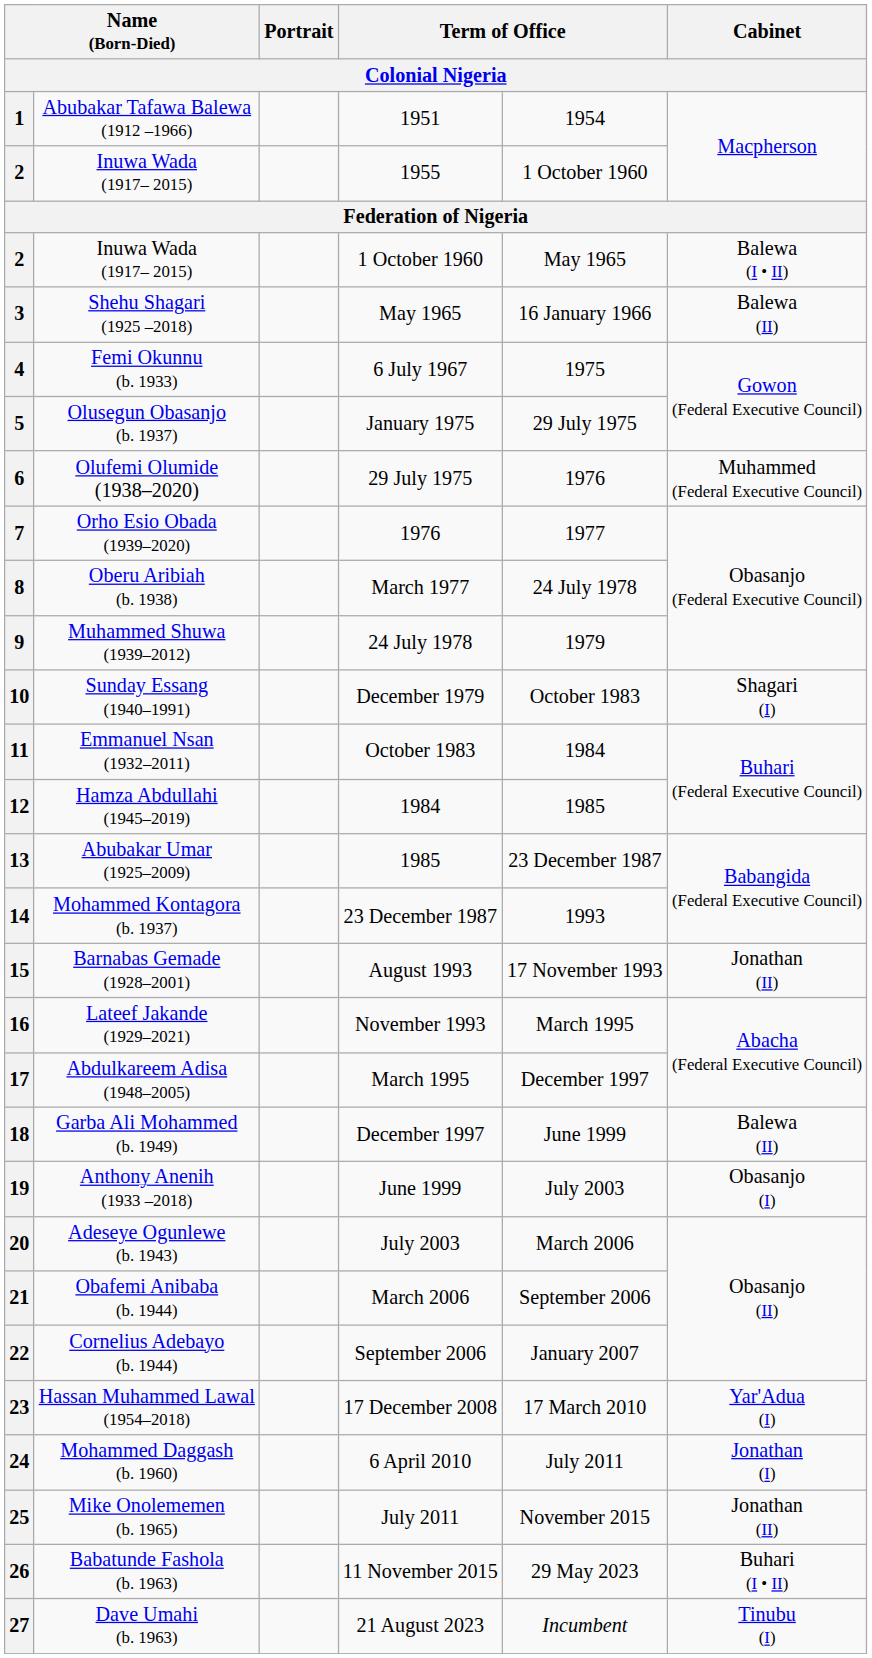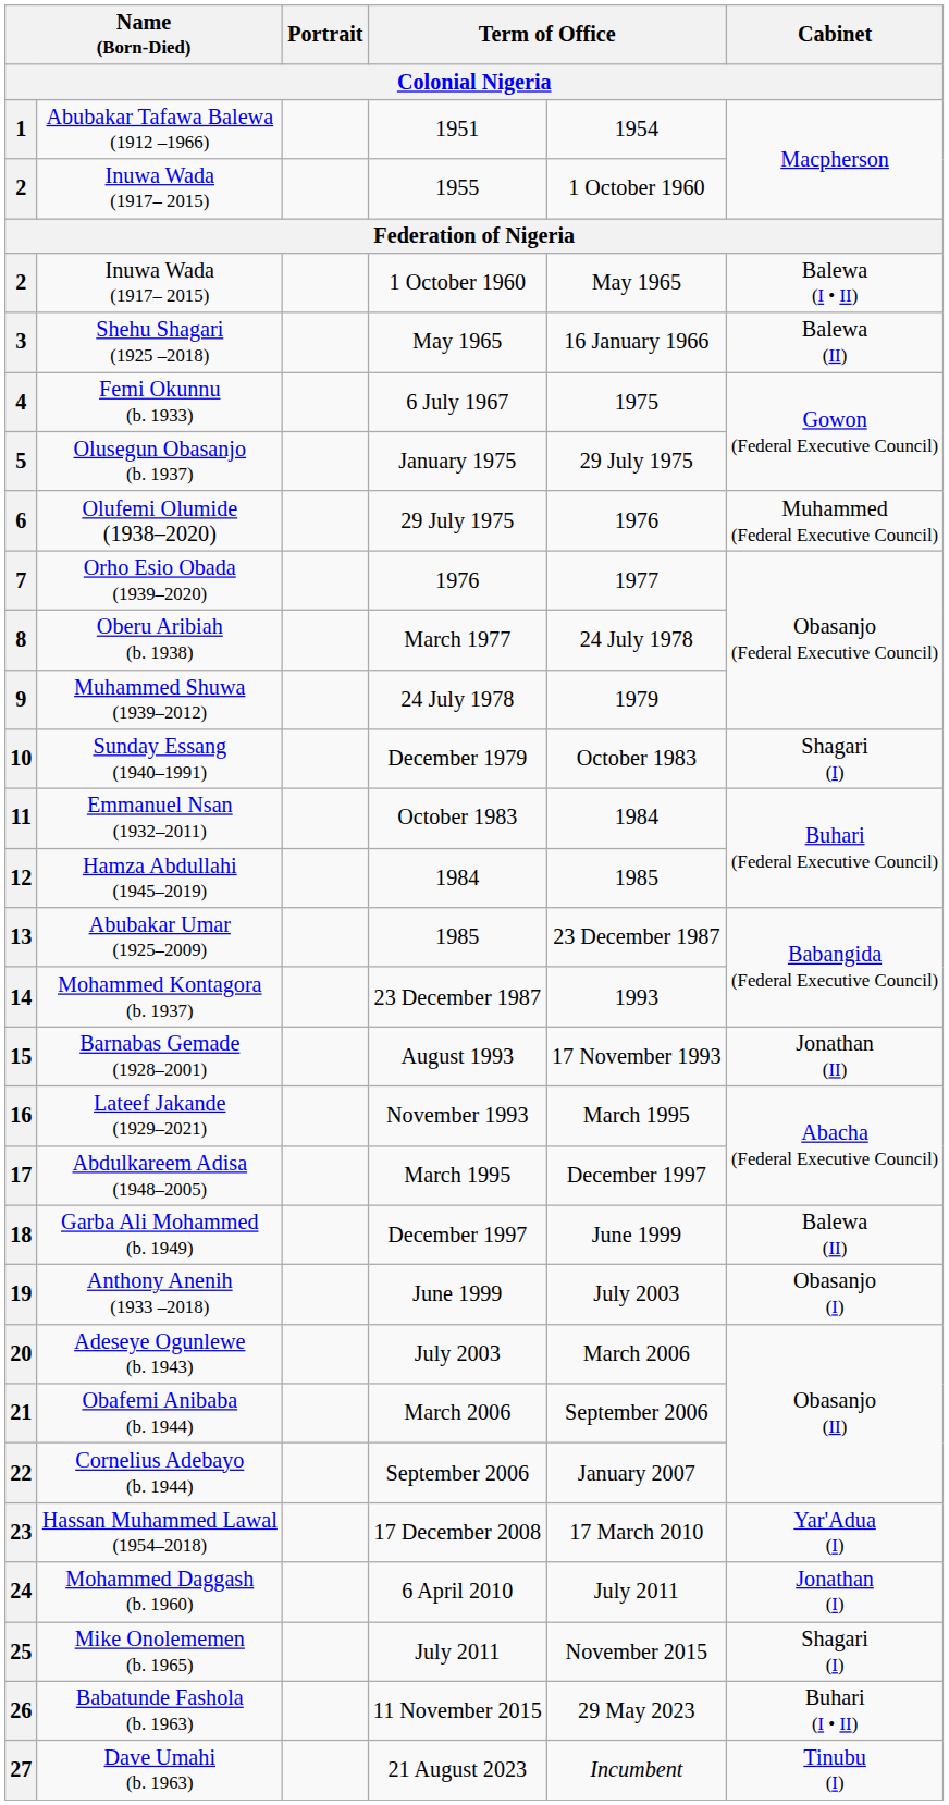 <table class="wikitable" style="text-align:center;">
 <tr>
 <th colspan="2">Name<br><small>(Born-Died)</small></th>
 <th>Portrait</th>
 <th colspan="2">Term of Office</th>
 <th>Cabinet</th>
 </tr>
 <tr>
 <th colspan="6"><a href='#'>Colonial Nigeria</a></th>
 </tr>
 <tr>
 <th>1</th>
 <td><a href='#'>Abubakar Tafawa Balewa</a><br><small>(1912 –1966)</small></td>
 <td></td>
 <td>1951</td>
 <td>1954</td>
 <td rowspan="2"><a href='#'>Macpherson</a></td>
 </tr>
 <tr>
 <th>2</th>
 <td><a href='#'>Inuwa Wada</a><br><small>(1917– 2015)</small></td>
 <td></td>
 <td>1955</td>
 <td>1 October 1960</td>
 </tr>
 <tr>
 <th colspan="6">Federation of Nigeria</th>
 </tr>
 <tr>
 <th>2</th>
 <td>Inuwa Wada<br><small>(1917– 2015)</small></td>
 <td></td>
 <td>1 October 1960</td>
 <td>May 1965</td>
 <td>Balewa<br><small>(<a href='#'>I</a> • <a href='#'>II</a>)</small></td>
 </tr>
 <tr>
 <th>3</th>
 <td><a href='#'>Shehu Shagari</a><br><small>(1925 –2018)</small></td>
 <td></td>
 <td>May 1965</td>
 <td>16 January 1966</td>
 <td>Balewa<br><small>(<a href='#'>II</a>)</small></td>
 </tr>
 <tr>
 <th>4</th>
 <td><a href='#'>Femi Okunnu</a><br><small>(b.  1933)</small></td>
 <td></td>
 <td>6 July 1967</td>
 <td>1975</td>
 <td rowspan="2"><a href='#'>Gowon</a><br><small>(Federal Executive Council)</small></td>
 </tr>
 <tr>
 <th>5</th>
 <td><a href='#'>Olusegun Obasanjo</a><br><small>(b.  1937)</small></td>
 <td></td>
 <td>January 1975</td>
 <td>29 July 1975</td>
 </tr>
 <tr>
 <th>6</th>
 <td><a href='#'>Olufemi Olumide</a><br>(1938–2020)</td>
 <td></td>
 <td>29 July 1975</td>
 <td>1976</td>
 <td>Muhammed<br><small>(Federal Executive Council)</small></td>
 </tr>
 <tr>
 <th>7</th>
 <td><a href='#'>Orho Esio Obada</a><br><small>(1939–2020)</small></td>
 <td></td>
 <td>1976</td>
 <td>1977</td>
 <td rowspan="3">Obasanjo<br><small>(Federal Executive Council)</small></td>
 </tr>
 <tr>
 <th>8</th>
 <td><a href='#'>Oberu Aribiah</a><br><small>(b. 1938)</small></td>
 <td></td>
 <td>March 1977</td>
 <td>24 July 1978</td>
 </tr>
 <tr>
 <th>9</th>
 <td><a href='#'>Muhammed Shuwa</a><br><small>(1939–2012)</small></td>
 <td></td>
 <td>24 July 1978</td>
 <td>1979</td>
 </tr>
 <tr>
 <th>10</th>
 <td><a href='#'>Sunday Essang</a><br><small>(1940–1991)</small></td>
 <td></td>
 <td>December 1979</td>
 <td>October 1983</td>
 <td>Shagari<br><small>(<a href='#'>I</a>)</small></td>
 </tr>
 <tr>
 <th>11</th>
 <td><a href='#'>Emmanuel Nsan</a><br><small>(1932–2011)</small></td>
 <td></td>
 <td>October 1983</td>
 <td>1984</td>
 <td rowspan="2"><a href='#'>Buhari</a><br><small>(Federal Executive Council)</small></td>
 </tr>
 <tr>
 <th>12</th>
 <td><a href='#'>Hamza Abdullahi</a><br><small>(1945–2019)</small></td>
 <td></td>
 <td>1984</td>
 <td>1985</td>
 </tr>
 <tr>
 <th>13</th>
 <td><a href='#'>Abubakar Umar</a><br><small>(1925–2009)</small></td>
 <td></td>
 <td>1985</td>
 <td>23 December 1987</td>
 <td rowspan="2"><a href='#'>Babangida</a><br><small>(Federal Executive Council)</small></td>
 </tr>
 <tr>
 <th>14</th>
 <td><a href='#'>Mohammed Kontagora</a><br><small>(b. 1937)</small></td>
 <td></td>
 <td>23 December 1987</td>
 <td>1993</td>
 </tr>
 <tr>
 <th>15</th>
 <td><a href='#'>Barnabas Gemade</a><br><small>(1928–2001)</small></td>
 <td></td>
 <td>August 1993</td>
 <td>17 November 1993</td>
 <td>Jonathan<br><small>(<a href='#'>II</a>)</small></td>
 </tr>
 <tr>
 <th>16</th>
 <td><a href='#'>Lateef Jakande</a><br><small>(1929–2021)</small></td>
 <td></td>
 <td>November 1993</td>
 <td>March 1995</td>
 <td rowspan="2"><a href='#'>Abacha</a><br><small>(Federal Executive Council)</small></td>
 </tr>
 <tr>
 <th>17</th>
 <td><a href='#'>Abdulkareem Adisa</a><br><small>(1948–2005)</small></td>
 <td></td>
 <td>March 1995</td>
 <td>December 1997</td>
 </tr>
 <tr>
 <th>18</th>
 <td><a href='#'>Garba Ali Mohammed</a><br><small>(b.  1949)</small></td>
 <td></td>
 <td>December 1997</td>
 <td>June 1999</td>
 <td>Balewa<br><small>(<a href='#'>II</a>)</small></td>
 </tr>
 <tr>
 <th>19</th>
 <td><a href='#'>Anthony Anenih</a><br><small>(1933 –2018)</small></td>
 <td></td>
 <td>June 1999</td>
 <td>July 2003</td>
 <td>Obasanjo<br><small>(<a href='#'>I</a>)</small></td>
 </tr>
 <tr>
 <th>20</th>
 <td><a href='#'>Adeseye Ogunlewe</a><br><small>(b. 1943)</small></td>
 <td></td>
 <td>July 2003</td>
 <td>March 2006</td>
 <td rowspan="3">Obasanjo<br><small>(<a href='#'>II</a>)</small></td>
 </tr>
 <tr>
 <th>21</th>
 <td><a href='#'>Obafemi Anibaba</a><br><small>(b. 1944)</small></td>
 <td></td>
 <td>March 2006</td>
 <td>September 2006</td>
 </tr>
 <tr>
 <th>22</th>
 <td><a href='#'>Cornelius Adebayo</a><br><small>(b. 1944)</small></td>
 <td></td>
 <td>September 2006</td>
 <td>January 2007</td>
 </tr>
 <tr>
 <th>23</th>
 <td><a href='#'>Hassan Muhammed Lawal</a><br><small>(1954–2018)</small></td>
 <td></td>
 <td>17 December 2008</td>
 <td>17 March 2010</td>
 <td><a href='#'>Yar'Adua</a><br><small>(<a href='#'>I</a>)</small></td>
 </tr>
 <tr>
 <th>24</th>
 <td><a href='#'>Mohammed Daggash</a><br><small>(b. 1960)</small></td>
 <td></td>
 <td>6 April 2010</td>
 <td>July 2011</td>
 <td><a href='#'>Jonathan</a><br><small>(<a href='#'>I</a>)</small></td>
 </tr>
 <tr>
 <th>25</th>
 <td><a href='#'>Mike Onolememen</a><br><small>(b. 1965)</small></td>
 <td></td>
 <td>July 2011</td>
 <td>November 2015</td>
-<td>Jonathan<br><small>(<a href='#'>II</a>)</small></td>
+<td>Shagari<br><small>(<a href='#'>I</a>)</small></td>
 </tr>
 <tr>
 <th>26</th>
 <td><a href='#'>Babatunde Fashola</a><br><small>(b. 1963)</small></td>
 <td></td>
 <td>11 November 2015</td>
 <td>29 May 2023</td>
 <td>Buhari<br><small>(<a href='#'>I</a> • <a href='#'>II</a>)</small></td>
 </tr>
 <tr>
 <th>27</th>
 <td><a href='#'>Dave Umahi</a><br><small>(b. 1963)</small></td>
 <td></td>
 <td>21 August 2023</td>
 <td><em>Incumbent</em></td>
 <td><a href='#'>Tinubu</a><br><small>(<a href='#'>I</a>)</small></td>
 </tr>
 <tr>
 </tr>
 </table>
